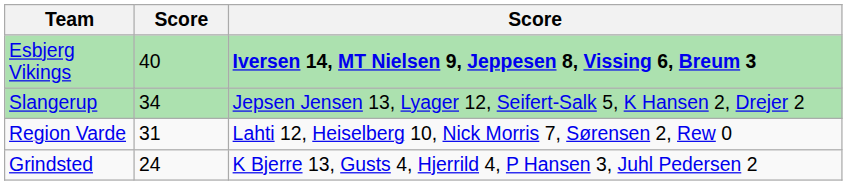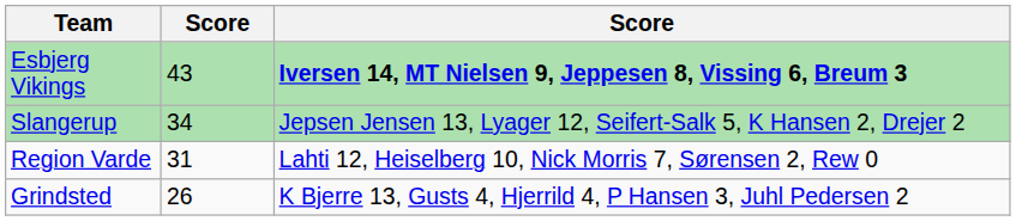 <table class="wikitable" style="font-size: 100%">
 <tr>
 <th width=100>Team</th>
 <th width=70>Score</th>
 <th width=500>Score</th>
 </tr>
 <tr style="background:#ACE1AF;">
 <td><a href='#'>Esbjerg Vikings</a></td>
-<td>40</td>
+<td>43</td>
 <td><strong><a href='#'>Iversen</a> 14, <a href='#'>MT Nielsen</a> 9, <a href='#'>Jeppesen</a> 8, <a href='#'>Vissing</a> 6, <a href='#'>Breum</a> 3</strong></td>
 </tr>
 <tr style="background:#ACE1AF;">
 <td><a href='#'>Slangerup</a></td>
 <td>34</td>
 <td><a href='#'>Jepsen Jensen</a> 13, <a href='#'>Lyager</a> 12, <a href='#'>Seifert-Salk</a> 5, <a href='#'>K Hansen</a> 2, <a href='#'>Drejer</a> 2</td>
 </tr>
 <tr>
 <td><a href='#'>Region Varde</a></td>
 <td>31</td>
 <td><a href='#'>Lahti</a> 12, <a href='#'>Heiselberg</a> 10, <a href='#'>Nick Morris</a> 7, <a href='#'>Sørensen</a> 2, <a href='#'>Rew</a> 0</td>
 </tr>
 <tr>
 <td><a href='#'>Grindsted</a></td>
-<td>24</td>
+<td>26</td>
 <td><a href='#'>K Bjerre</a> 13, <a href='#'>Gusts</a> 4, <a href='#'>Hjerrild</a> 4, <a href='#'>P Hansen</a> 3, <a href='#'>Juhl Pedersen</a> 2</td>
 </tr>
 </table>
